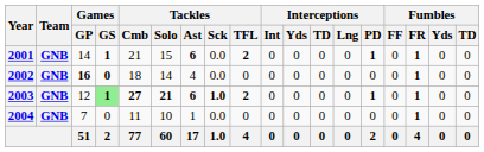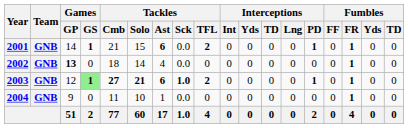 <table class="wikitable" style="text-align:center">
 <tr>
 <th rowspan="2">Year</th>
 <th rowspan="2">Team</th>
 <th colspan="2">Games</th>
 <th colspan="5">Tackles</th>
 <th colspan="5">Interceptions</th>
 <th colspan="4">Fumbles</th>
 </tr>
 <tr>
 <th>GP</th>
 <th>GS</th>
 <th>Cmb</th>
 <th>Solo</th>
 <th>Ast</th>
 <th>Sck</th>
 <th>TFL</th>
 <th>Int</th>
 <th>Yds</th>
 <th>TD</th>
 <th>Lng</th>
 <th>PD</th>
 <th>FF</th>
 <th>FR</th>
 <th>Yds</th>
 <th>TD</th>
 </tr>
 <tr>
 <th><a href='#'>2001</a></th>
 <th><a href='#'>GNB</a></th>
 <td>14</td>
 <td><strong>1</strong></td>
 <td>21</td>
 <td>15</td>
 <td><strong>6</strong></td>
 <td>0.0</td>
 <td><strong>2</strong></td>
 <td>0</td>
 <td>0</td>
 <td>0</td>
 <td>0</td>
 <td><strong>1</strong></td>
 <td>0</td>
 <td><strong>1</strong></td>
 <td>0</td>
 <td>0</td>
 </tr>
 <tr>
 <th><a href='#'>2002</a></th>
 <th><a href='#'>GNB</a></th>
-<td><strong>16</strong></td>
-<td><strong>0</strong></td>
+<td><strong>13</strong></td>
+<td>0</td>
 <td>18</td>
 <td>14</td>
 <td>4</td>
 <td>0.0</td>
 <td>0</td>
 <td>0</td>
 <td>0</td>
 <td>0</td>
 <td>0</td>
 <td>0</td>
 <td>0</td>
 <td><strong>1</strong></td>
 <td>0</td>
 <td>0</td>
 </tr>
 <tr>
 <th><a href='#'>2003</a></th>
 <th><a href='#'>GNB</a></th>
 <td>12</td>
 <td style="background: lightgreen;"><strong>1</strong></td>
 <td><strong>27</strong></td>
 <td><strong>21</strong></td>
 <td><strong>6</strong></td>
 <td><strong>1.0</strong></td>
 <td><strong>2</strong></td>
 <td>0</td>
 <td>0</td>
 <td>0</td>
 <td>0</td>
 <td><strong>1</strong></td>
 <td>0</td>
 <td><strong>1</strong></td>
 <td>0</td>
 <td>0</td>
 </tr>
 <tr>
 <th><a href='#'>2004</a></th>
 <th><a href='#'>GNB</a></th>
-<td>7</td>
+<td>9</td>
 <td>0</td>
 <td>11</td>
 <td>10</td>
 <td>1</td>
 <td>0.0</td>
 <td>0</td>
 <td>0</td>
 <td>0</td>
 <td>0</td>
 <td>0</td>
 <td>0</td>
 <td>0</td>
 <td><strong>1</strong></td>
 <td>0</td>
 <td>0</td>
 </tr>
 <tr>
 <th colspan="2"></th>
 <th>51</th>
 <th>2</th>
 <th>77</th>
 <th>60</th>
 <th>17</th>
 <th>1.0</th>
 <th>4</th>
 <th>0</th>
 <th>0</th>
 <th>0</th>
 <th>0</th>
 <th>2</th>
 <th>0</th>
 <th>4</th>
 <th>0</th>
 <th>0</th>
 </tr>
 </table>
